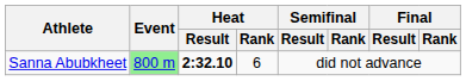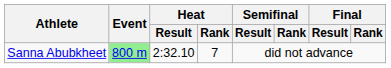 <table class=wikitable style="font-size:90%">
 <tr>
 <th rowspan="2">Athlete</th>
 <th rowspan="2">Event</th>
 <th colspan="2">Heat</th>
 <th colspan="2">Semifinal</th>
 <th colspan="2">Final</th>
 </tr>
 <tr style="font-size:95%">
 <th>Result</th>
 <th>Rank</th>
 <th>Result</th>
 <th>Rank</th>
 <th>Result</th>
 <th>Rank</th>
 </tr>
 <tr align=center>
 <td align=left><a href='#'>Sanna Abubkheet</a></td>
 <td align=left style="background: lightgreen;"><a href='#'>800 m</a></td>
-<td><strong>2:32.10</strong></td>
-<td>6</td>
+<td>2:32.10</td>
+<td>7</td>
 <td colspan=4>did not advance</td>
 </tr>
 </table>
